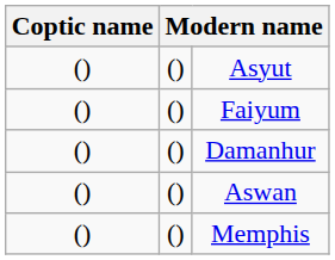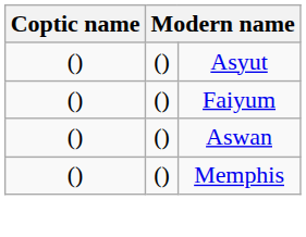 <table class="wikitable" style="text-align: center">
 <tr>
 <th>Coptic name</th>
 <th colspan=2>Modern name</th>
 </tr>
 <tr>
 <td> ()</td>
 <td> ()</td>
 <td><a href='#'>Asyut</a></td>
 </tr>
 <tr>
 <td> ()</td>
 <td> ()</td>
 <td><a href='#'>Faiyum</a></td>
 </tr>
 <tr>
 <td> ()</td>
 <td> ()</td>
-<td><a href='#'>Damanhur</a></td>
-</tr>
-<tr>
-<td> ()</td>
-<td> ()</td>
 <td><a href='#'>Aswan</a></td>
 </tr>
 <tr>
 <td> ()</td>
 <td> ()</td>
 <td><a href='#'>Memphis</a></td>
 </tr>
 </table>
